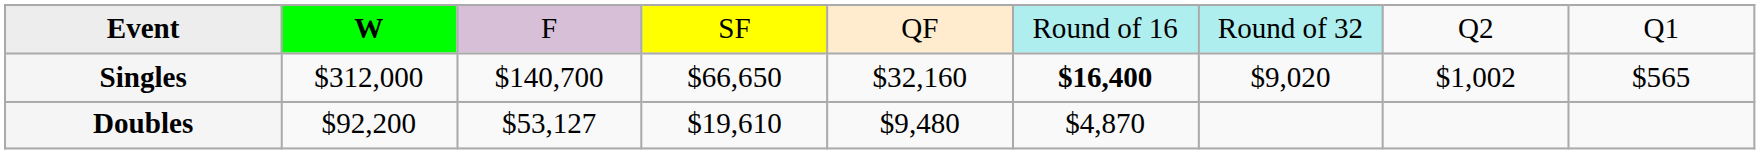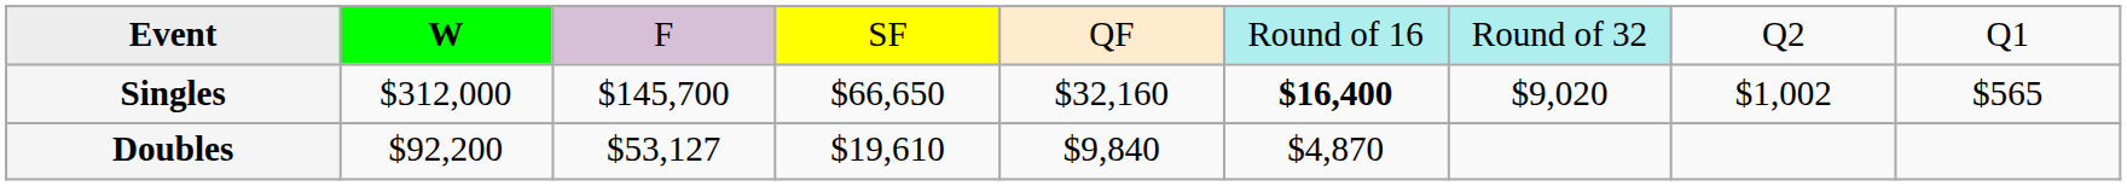 <table class=wikitable style=font-size:90%;text-align:center>
 <tr>
 <td width=130 bgcolor=ededed><strong>Event</strong></td>
 <td width=80 bgcolor=lime><strong>W</strong></td>
 <td width=85 bgcolor=thistle>F</td>
 <td width=85 bgcolor=ffff00>SF</td>
 <td width=85 bgcolor=ffebcd>QF</td>
 <td width=85 bgcolor=afeeee>Round of 16</td>
 <td width=85 bgcolor=afeeee>Round of 32</td>
 <td width=85>Q2</td>
 <td width=85>Q1</td>
 </tr>
 <tr>
 <th style=background:#f5f5f5>Singles</th>
 <td>$312,000</td>
-<td>$140,700</td>
+<td>$145,700</td>
 <td>$66,650</td>
 <td>$32,160</td>
 <td><strong>$16,400</strong></td>
 <td>$9,020</td>
 <td>$1,002</td>
 <td>$565</td>
 </tr>
 <tr>
 <th style=background:#f5f5f5>Doubles</th>
 <td>$92,200</td>
 <td>$53,127</td>
 <td>$19,610</td>
-<td>$9,480</td>
+<td>$9,840</td>
 <td>$4,870</td>
 <td></td>
 <td></td>
 <td></td>
 </tr>
 </table>
